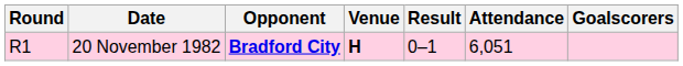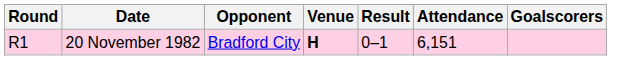 <table class="wikitable">
 <tr>
 <th>Round</th>
 <th>Date</th>
 <th>Opponent</th>
 <th>Venue</th>
 <th>Result</th>
 <th>Attendance</th>
 <th>Goalscorers</th>
 </tr>
 <tr style="background-color: #ffd0e3;">
 <td>R1</td>
 <td>20 November 1982</td>
-<td><strong><a href='#'>Bradford City</a></strong></td>
+<td><a href='#'>Bradford City</a></td>
 <td><strong>H</strong></td>
 <td>0–1</td>
-<td>6,051</td>
+<td>6,151</td>
 <td></td>
 </tr>
 </table>
